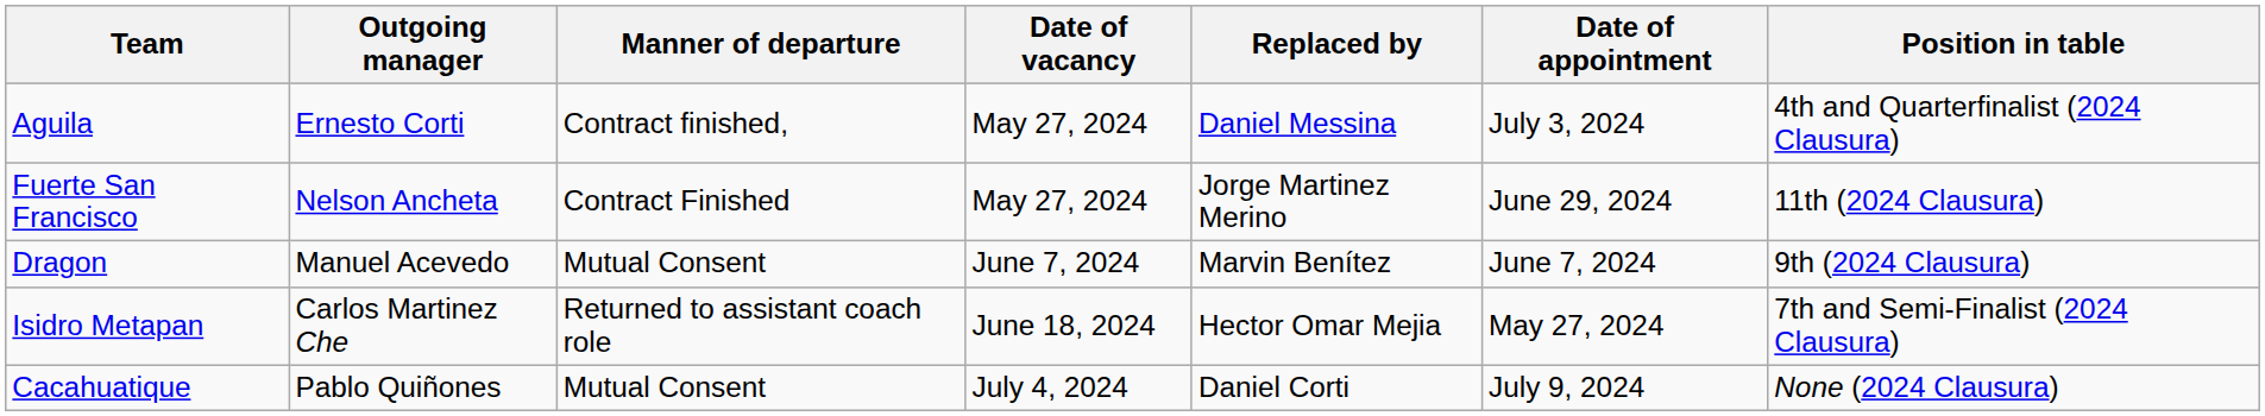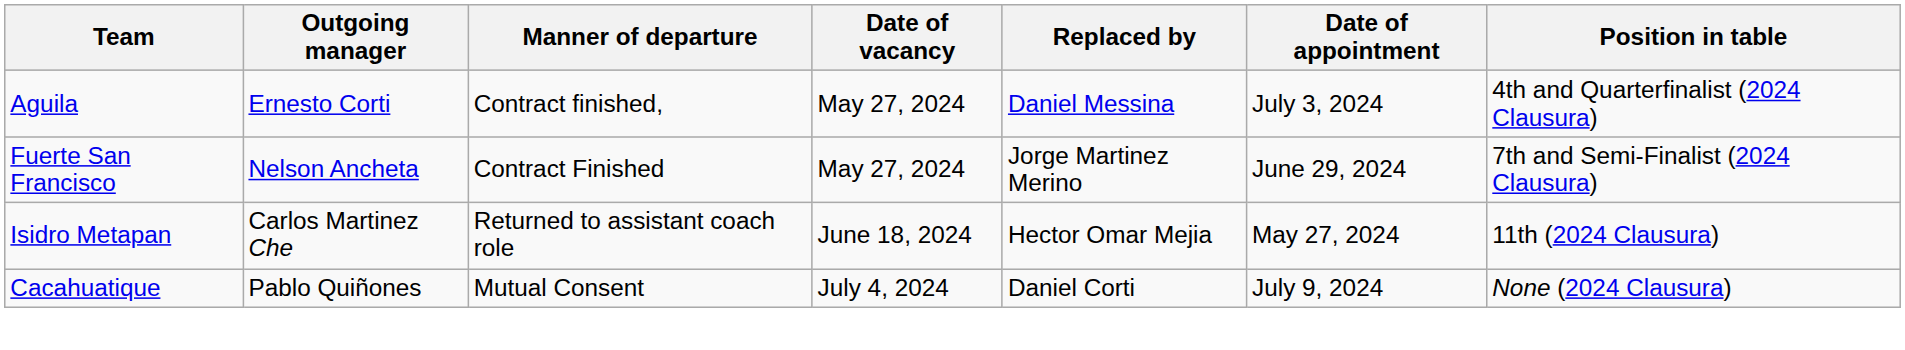 <table class="wikitable">
 <tr>
 <th>Team</th>
 <th>Outgoing manager</th>
 <th>Manner of departure</th>
 <th>Date of vacancy</th>
 <th>Replaced by</th>
 <th>Date of appointment</th>
 <th>Position in table</th>
 </tr>
 <tr>
 <td><a href='#'>Aguila</a></td>
 <td> <a href='#'>Ernesto Corti</a></td>
 <td>Contract finished,</td>
 <td>May 27, 2024</td>
 <td>  <a href='#'>Daniel Messina</a></td>
 <td>July 3, 2024</td>
 <td>4th and Quarterfinalist (<a href='#'>2024 Clausura</a>)</td>
 </tr>
 <tr>
 <td><a href='#'>Fuerte San Francisco</a></td>
 <td> <a href='#'>Nelson Ancheta</a></td>
 <td>Contract Finished</td>
 <td>May 27, 2024</td>
 <td> Jorge Martinez Merino </td>
 <td>June 29, 2024</td>
-<td>11th (<a href='#'>2024 Clausura</a>)</td>
-</tr>
-<tr>
-<td><a href='#'>Dragon</a></td>
-<td> Manuel Acevedo</td>
-<td>Mutual Consent</td>
-<td>June 7, 2024</td>
-<td> Marvin Benítez</td>
-<td>June 7, 2024</td>
-<td>9th (<a href='#'>2024 Clausura</a>)</td>
+<td>7th and Semi-Finalist (<a href='#'>2024 Clausura</a>)</td>
 </tr>
 <tr>
 <td><a href='#'>Isidro Metapan</a></td>
 <td> Carlos Martinez <em>Che</em></td>
 <td>Returned to assistant coach role</td>
 <td>June 18, 2024</td>
 <td> Hector Omar Mejia</td>
 <td>May 27, 2024</td>
-<td>7th and Semi-Finalist (<a href='#'>2024 Clausura</a>)</td>
+<td>11th (<a href='#'>2024 Clausura</a>)</td>
 </tr>
 <tr>
 <td><a href='#'>Cacahuatique</a></td>
 <td> Pablo Quiñones</td>
 <td>Mutual Consent</td>
 <td>July 4, 2024</td>
 <td> Daniel Corti</td>
 <td>July 9, 2024</td>
 <td><em>None</em> (<a href='#'>2024 Clausura</a>)</td>
 </tr>
 </table>
